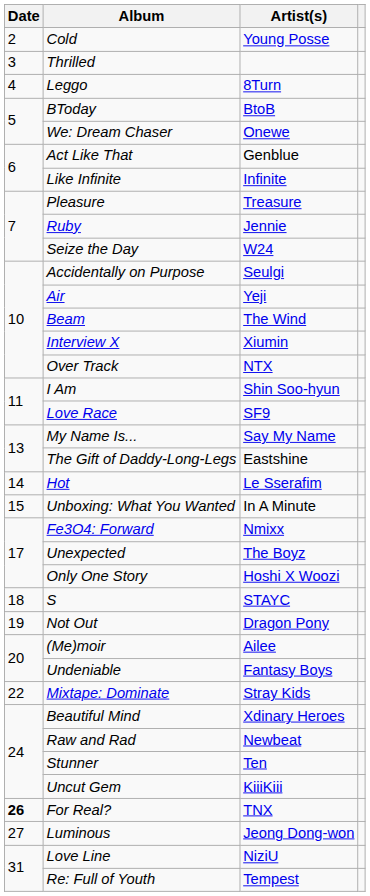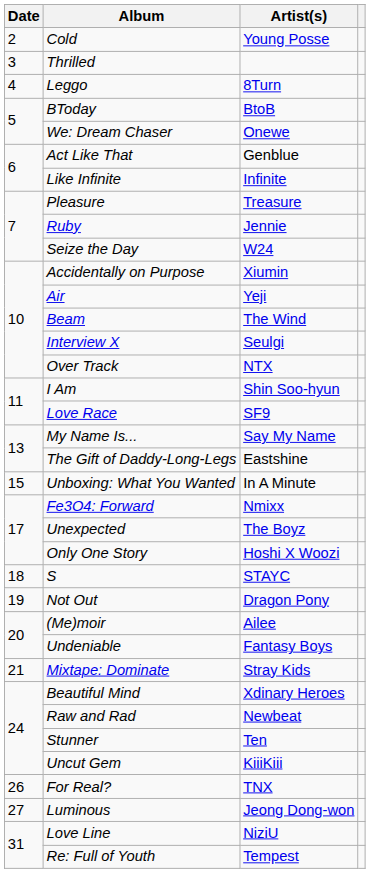 <table class="wikitable">
 <tr>
 <th>Date</th>
 <th>Album</th>
 <th>Artist(s)</th>
 <th></th>
 </tr>
 <tr>
 <td>2</td>
 <td><em>Cold</em></td>
 <td><a href='#'>Young Posse</a></td>
 <td style="text-align:center"></td>
 </tr>
 <tr>
 <td>3</td>
 <td><em>Thrilled</em></td>
 <td></td>
 <td style="text-align:center"></td>
 </tr>
 <tr>
 <td>4</td>
 <td><em>Leggo</em></td>
 <td><a href='#'>8Turn</a></td>
 <td style="text-align:center"></td>
 </tr>
 <tr>
 <td rowspan="2">5</td>
 <td><em>BToday</em></td>
 <td><a href='#'>BtoB</a></td>
 <td style="text-align:center"></td>
 </tr>
 <tr>
 <td><em>We: Dream Chaser</em></td>
 <td><a href='#'>Onewe</a></td>
 <td style="text-align:center"></td>
 </tr>
 <tr>
 <td rowspan="2">6</td>
 <td><em>Act Like That</em></td>
 <td>Genblue</td>
 <td style="text-align:center"></td>
 </tr>
 <tr>
 <td><em>Like Infinite</em></td>
 <td><a href='#'>Infinite</a></td>
 <td style="text-align:center"></td>
 </tr>
 <tr>
 <td rowspan="3">7</td>
 <td><em>Pleasure</em></td>
 <td><a href='#'>Treasure</a></td>
 <td style="text-align:center"></td>
 </tr>
 <tr>
 <td><em><a href='#'>Ruby</a></em></td>
 <td><a href='#'>Jennie</a></td>
 <td style="text-align:center"></td>
 </tr>
 <tr>
 <td><em>Seize the Day</em></td>
 <td><a href='#'>W24</a></td>
 <td style="text-align:center"></td>
 </tr>
 <tr>
 <td rowspan="5">10</td>
 <td><em>Accidentally on Purpose</em></td>
-<td><a href='#'>Seulgi</a></td>
+<td><a href='#'>Xiumin</a></td>
 <td style="text-align:center"></td>
 </tr>
 <tr>
 <td><em><a href='#'>Air</a></em></td>
 <td><a href='#'>Yeji</a></td>
 <td style="text-align:center"></td>
 </tr>
 <tr>
 <td><em><a href='#'>Beam</a></em></td>
 <td><a href='#'>The Wind</a></td>
 <td style="text-align:center"></td>
 </tr>
 <tr>
 <td><em><a href='#'>Interview X</a></em></td>
-<td><a href='#'>Xiumin</a></td>
+<td><a href='#'>Seulgi</a></td>
 <td style="text-align:center"></td>
 </tr>
 <tr>
 <td><em>Over Track</em></td>
 <td><a href='#'>NTX</a></td>
 <td style="text-align:center"></td>
 </tr>
 <tr>
 <td rowspan="2">11</td>
 <td><em>I Am</em></td>
 <td><a href='#'>Shin Soo-hyun</a></td>
 <td style="text-align:center"></td>
 </tr>
 <tr>
 <td><em><a href='#'>Love Race</a></em></td>
 <td><a href='#'>SF9</a></td>
 <td style="text-align:center"></td>
 </tr>
 <tr>
 <td rowspan="2">13</td>
 <td><em>My Name Is...</em></td>
 <td><a href='#'>Say My Name</a></td>
 <td style="text-align:center"></td>
 </tr>
 <tr>
 <td><em>The Gift of Daddy-Long-Legs</em></td>
 <td>Eastshine</td>
-<td style="text-align:center"></td>
-</tr>
-<tr>
-<td>14</td>
-<td><em><a href='#'>Hot</a></em></td>
-<td><a href='#'>Le Sserafim</a></td>
 <td style="text-align:center"></td>
 </tr>
 <tr>
 <td>15</td>
 <td><em>Unboxing: What You Wanted</em></td>
 <td>In A Minute</td>
 <td style="text-align:center"></td>
 </tr>
 <tr>
 <td rowspan="3">17</td>
 <td><em><a href='#'>Fe3O4: Forward</a></em></td>
 <td><a href='#'>Nmixx</a></td>
 <td style="text-align:center"></td>
 </tr>
 <tr>
 <td><em>Unexpected</em></td>
 <td><a href='#'>The Boyz</a></td>
 <td style="text-align:center"></td>
 </tr>
 <tr>
 <td><em>Only One Story</em></td>
 <td><a href='#'>Hoshi X Woozi</a></td>
 <td style="text-align:center"></td>
 </tr>
 <tr>
 <td>18</td>
 <td><em>S</em></td>
 <td><a href='#'>STAYC</a></td>
 <td style="text-align:center"></td>
 </tr>
 <tr>
 <td>19</td>
 <td><em>Not Out</em></td>
 <td><a href='#'>Dragon Pony</a></td>
 <td style="text-align:center"></td>
 </tr>
 <tr>
 <td rowspan="2">20</td>
 <td><em>(Me)moir</em></td>
 <td><a href='#'>Ailee</a></td>
 <td style="text-align:center"></td>
 </tr>
 <tr>
 <td><em>Undeniable</em></td>
 <td><a href='#'>Fantasy Boys</a></td>
 <td style="text-align:center"></td>
 </tr>
 <tr>
-<td>22</td>
+<td>21</td>
 <td><em><a href='#'>Mixtape: Dominate</a></em></td>
 <td><a href='#'>Stray Kids</a></td>
 <td style="text-align:center"></td>
 </tr>
 <tr>
 <td rowspan="4">24</td>
 <td><em>Beautiful Mind</em></td>
 <td><a href='#'>Xdinary Heroes</a></td>
 <td style="text-align:center"></td>
 </tr>
 <tr>
 <td><em>Raw and Rad</em></td>
 <td><a href='#'>Newbeat</a></td>
 <td style="text-align:center"></td>
 </tr>
 <tr>
 <td><em>Stunner</em></td>
 <td><a href='#'>Ten</a></td>
 <td style="text-align:center"></td>
 </tr>
 <tr>
 <td><em>Uncut Gem</em></td>
 <td><a href='#'>KiiiKiii</a></td>
 <td style="text-align:center"></td>
 </tr>
 <tr>
-<td><strong>26</strong></td>
+<td>26</td>
 <td><em>For Real?</em></td>
 <td><a href='#'>TNX</a></td>
 <td style="text-align:center"></td>
 </tr>
 <tr>
 <td>27</td>
 <td><em>Luminous</em></td>
 <td><a href='#'>Jeong Dong-won</a></td>
 <td style="text-align:center"></td>
 </tr>
 <tr>
 <td rowspan="2">31</td>
 <td><em>Love Line</em></td>
 <td><a href='#'>NiziU</a></td>
 <td style="text-align:center"></td>
 </tr>
 <tr>
 <td><em>Re: Full of Youth</em></td>
 <td><a href='#'>Tempest</a></td>
 <td style="text-align:center"></td>
 </tr>
 </table>
